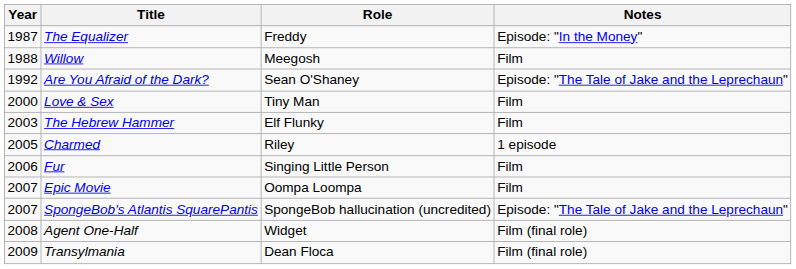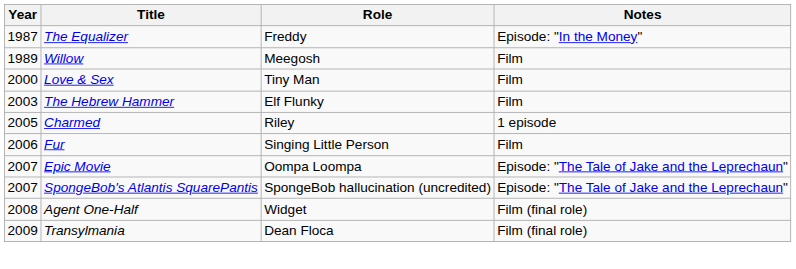 <table class="wikitable sortable">
 <tr>
 <th>Year</th>
 <th>Title</th>
 <th>Role</th>
 <th>Notes</th>
 </tr>
 <tr>
 <td>1987</td>
 <td><em><a href='#'>The Equalizer</a></em></td>
 <td>Freddy</td>
 <td>Episode: "<a href='#'>In the Money</a>"</td>
 </tr>
 <tr>
-<td>1988</td>
+<td>1989</td>
 <td><em><a href='#'>Willow</a></em></td>
 <td>Meegosh</td>
 <td>Film</td>
-</tr>
-<tr>
-<td>1992</td>
-<td><em> <a href='#'>Are You Afraid of the Dark?</a></em></td>
-<td>Sean O'Shaney</td>
-<td>Episode: "<a href='#'>The Tale of Jake and the Leprechaun</a>"</td>
 </tr>
 <tr>
 <td>2000</td>
 <td><em><a href='#'>Love & Sex</a></em></td>
 <td>Tiny Man</td>
 <td>Film</td>
 </tr>
 <tr>
 <td>2003</td>
 <td><em><a href='#'>The Hebrew Hammer</a></em></td>
 <td>Elf Flunky</td>
 <td>Film</td>
 </tr>
 <tr>
 <td>2005</td>
 <td><em><a href='#'>Charmed</a></em></td>
 <td>Riley</td>
 <td>1 episode</td>
 </tr>
 <tr>
 <td>2006</td>
 <td><em><a href='#'>Fur</a></em></td>
 <td>Singing Little Person</td>
 <td>Film</td>
 </tr>
 <tr>
 <td>2007</td>
 <td><em><a href='#'>Epic Movie</a></em></td>
 <td>Oompa Loompa</td>
-<td>Film</td>
+<td>Episode: "<a href='#'>The Tale of Jake and the Leprechaun</a>"</td>
 </tr>
 <tr>
 <td>2007</td>
 <td><em><a href='#'>SpongeBob's Atlantis SquarePantis</a></em></td>
 <td>SpongeBob hallucination (uncredited)</td>
 <td>Episode: "<a href='#'>The Tale of Jake and the Leprechaun</a>"</td>
 </tr>
 <tr>
 <td>2008</td>
 <td><em>Agent One-Half</em></td>
 <td>Widget</td>
 <td>Film (final role)</td>
 </tr>
 <tr>
 <td>2009</td>
 <td><em>Transylmania</em></td>
 <td>Dean Floca</td>
 <td>Film (final role)</td>
 </tr>
 </table>
